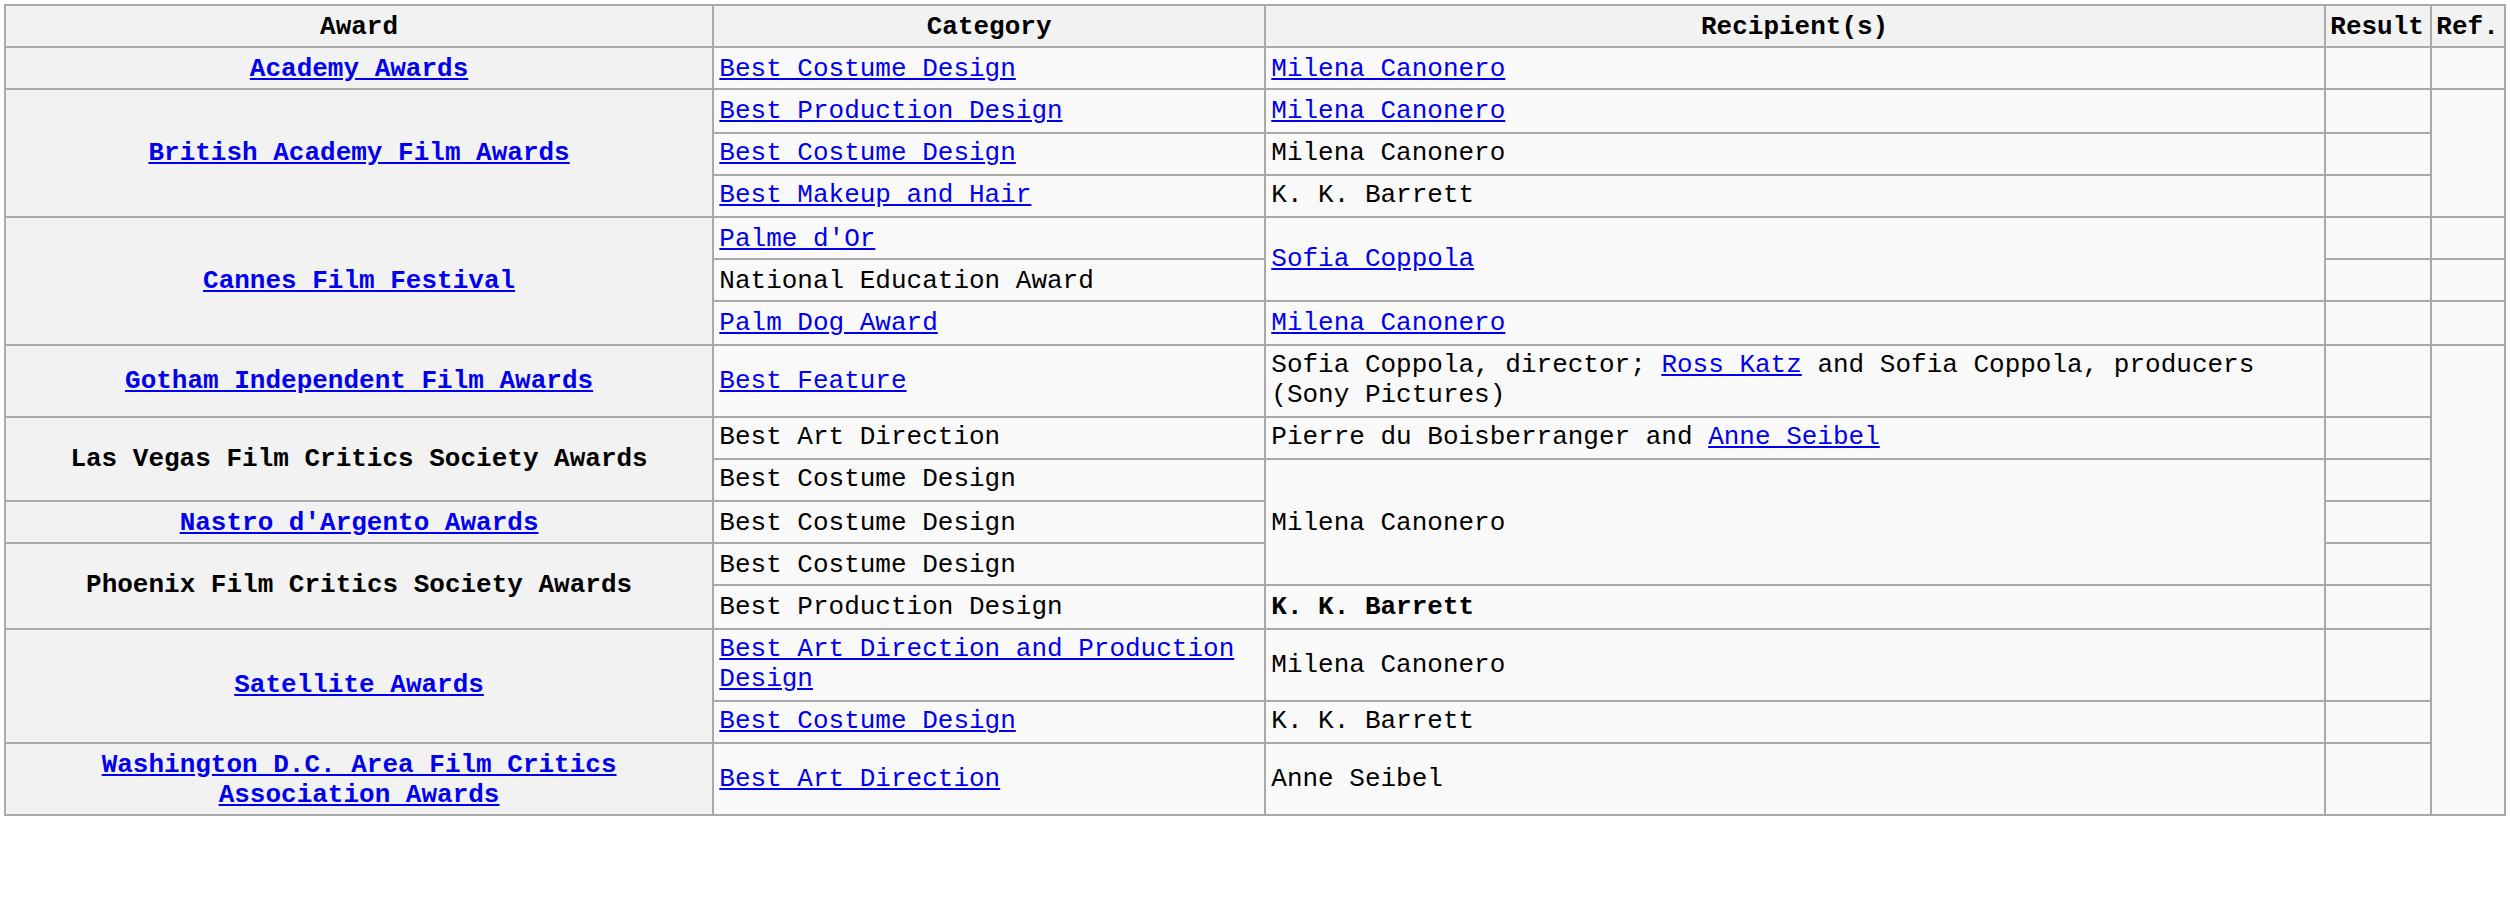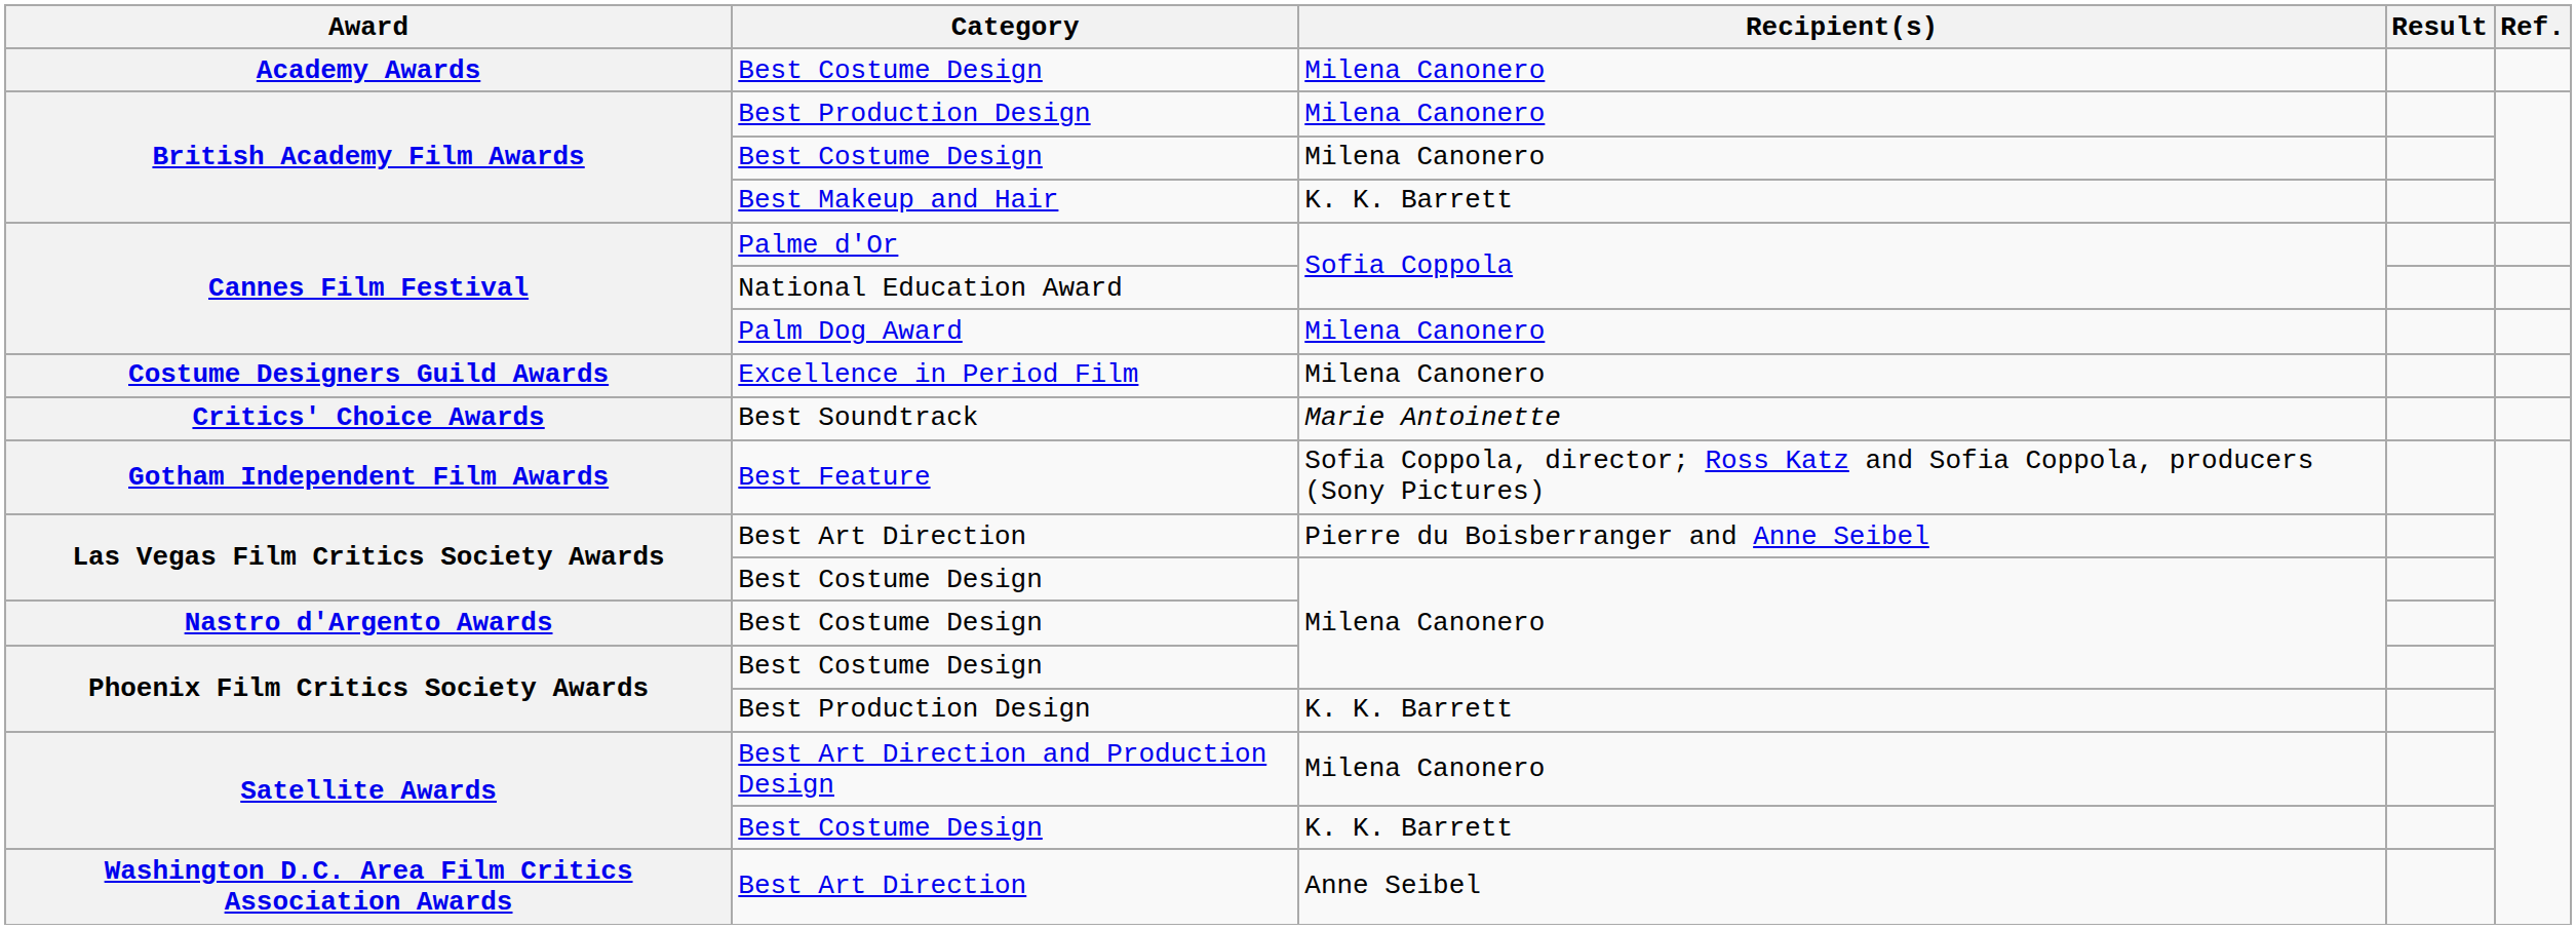 <table class="wikitable plainrowheaders">
 <tr>
 <th scope="col">Award</th>
 <th scope="col">Category</th>
 <th scope="col">Recipient(s)</th>
 <th scope="col">Result</th>
 <th>Ref.</th>
 </tr>
 <tr>
 <th scope="row"><a href='#'>Academy Awards</a></th>
 <td><a href='#'>Best Costume Design</a></td>
 <td><a href='#'>Milena Canonero</a></td>
 <td></td>
 <td align="center"></td>
 </tr>
 <tr>
 <th scope="row" rowspan="3"><a href='#'>British Academy Film Awards</a></th>
 <td><a href='#'>Best Production Design</a></td>
 <td><a href='#'>Milena Canonero</a></td>
 <td></td>
 <td align="center" rowspan="3"></td>
 </tr>
 <tr>
 <td><a href='#'>Best Costume Design</a></td>
 <td>Milena Canonero</td>
 <td></td>
 </tr>
 <tr>
 <td><a href='#'>Best Makeup and Hair</a></td>
 <td>K. K. Barrett</td>
 <td></td>
 </tr>
 <tr>
 <th scope="row" rowspan="3"><a href='#'>Cannes Film Festival</a></th>
 <td><a href='#'>Palme d'Or</a></td>
 <td rowspan="2"><a href='#'>Sofia Coppola</a></td>
 <td></td>
 <td align="center"></td>
 </tr>
 <tr>
 <td>National Education Award</td>
 <td></td>
 <td align="center"></td>
 </tr>
 <tr>
 <td><a href='#'>Palm Dog Award</a></td>
 <td><a href='#'>Milena Canonero</a></td>
 <td></td>
 <td align="center"></td>
 </tr>
 <tr>
+<th scope="row"><a href='#'>Costume Designers Guild Awards</a></th>
+<td><a href='#'>Excellence in Period Film</a></td>
+<td>Milena Canonero</td>
+<td></td>
+<td align="center"></td>
+</tr>
+<tr>
+<th scope="row"><a href='#'>Critics' Choice Awards</a></th>
+<td>Best Soundtrack</td>
+<td><em>Marie Antoinette</em></td>
+<td></td>
+<td align="center"></td>
+</tr>
+<tr>
 <th scope="row"><a href='#'>Gotham Independent Film Awards</a></th>
 <td><a href='#'>Best Feature</a></td>
 <td>Sofia Coppola, director; <a href='#'>Ross Katz</a> and Sofia Coppola, producers (Sony Pictures)</td>
 <td></td>
 </tr>
 <tr>
 <th scope="row" rowspan="2">Las Vegas Film Critics Society Awards</th>
 <td>Best Art Direction</td>
 <td>Pierre du Boisberranger and <a href='#'>Anne Seibel</a></td>
 <td></td>
 </tr>
 <tr>
 <td>Best Costume Design</td>
 <td rowspan="3">Milena Canonero</td>
 <td></td>
 </tr>
 <tr>
 <th scope="row"><a href='#'>Nastro d'Argento Awards</a></th>
 <td>Best Costume Design</td>
 <td></td>
 </tr>
 <tr>
 <th scope="row" rowspan="2">Phoenix Film Critics Society Awards</th>
 <td>Best Costume Design</td>
 <td></td>
 </tr>
 <tr>
 <td>Best Production Design</td>
-<td><strong>K. K. Barrett</strong></td>
+<td>K. K. Barrett</td>
 <td></td>
 </tr>
 <tr>
 <th scope="row" rowspan="2"><a href='#'>Satellite Awards</a></th>
 <td><a href='#'>Best Art Direction and Production Design</a></td>
 <td>Milena Canonero</td>
 <td></td>
 </tr>
 <tr>
 <td><a href='#'>Best Costume Design</a></td>
 <td>K. K. Barrett</td>
 <td></td>
 </tr>
 <tr>
 <th scope="row"><a href='#'>Washington D.C. Area Film Critics Association Awards</a></th>
 <td><a href='#'>Best Art Direction</a></td>
 <td>Anne Seibel</td>
 <td></td>
 </tr>
 </table>
